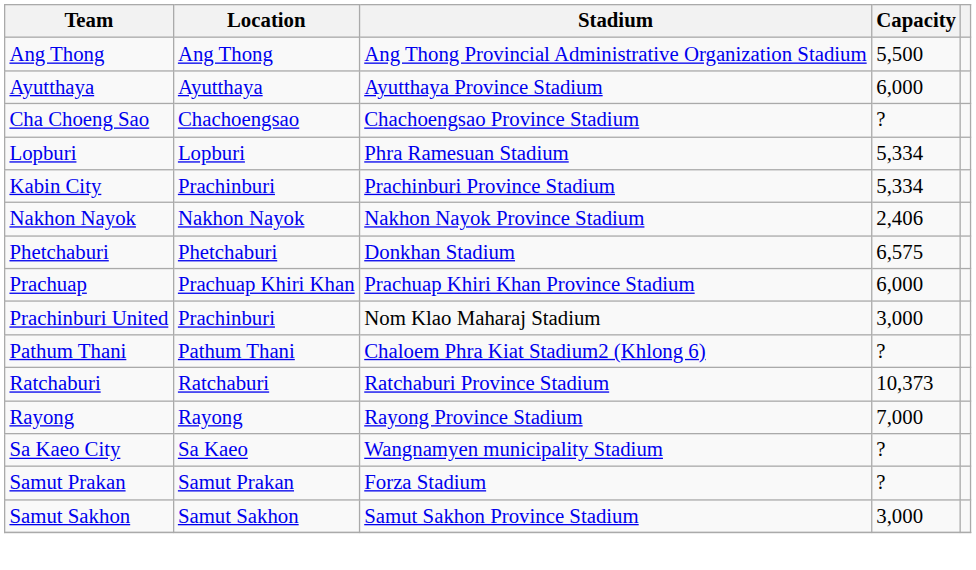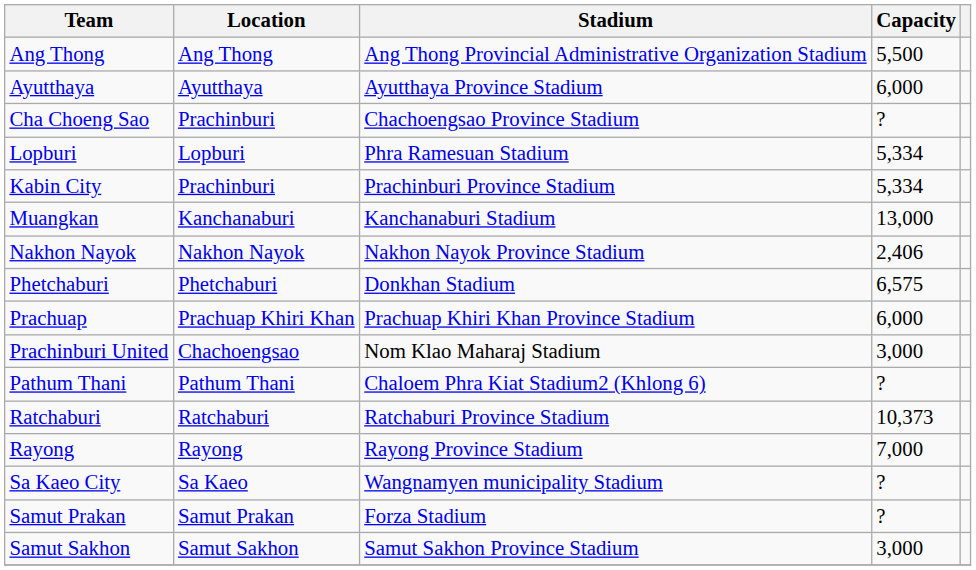 <table class="wikitable sortable">
 <tr>
 <th>Team</th>
 <th>Location</th>
 <th>Stadium</th>
 <th>Capacity</th>
 <th class="unsortable"></th>
 </tr>
 <tr>
 <td><a href='#'>Ang Thong</a></td>
 <td><a href='#'>Ang Thong</a></td>
 <td><a href='#'>Ang Thong Provincial Administrative Organization Stadium</a></td>
 <td>5,500</td>
 <td></td>
 </tr>
 <tr>
 <td><a href='#'>Ayutthaya</a></td>
 <td><a href='#'>Ayutthaya</a></td>
 <td><a href='#'>Ayutthaya Province Stadium</a></td>
 <td>6,000</td>
 <td></td>
 </tr>
 <tr>
 <td><a href='#'>Cha Choeng Sao</a></td>
-<td><a href='#'>Chachoengsao</a></td>
+<td><a href='#'>Prachinburi</a></td>
 <td><a href='#'>Chachoengsao Province Stadium</a></td>
 <td>?</td>
 <td></td>
 </tr>
 <tr>
 <td><a href='#'>Lopburi</a></td>
 <td><a href='#'>Lopburi</a></td>
 <td><a href='#'>Phra Ramesuan Stadium</a></td>
 <td>5,334</td>
 <td></td>
 </tr>
 <tr>
 <td><a href='#'>Kabin City</a></td>
 <td><a href='#'>Prachinburi</a></td>
 <td><a href='#'>Prachinburi Province Stadium</a></td>
 <td>5,334</td>
+<td></td>
+</tr>
+<tr>
+<td><a href='#'>Muangkan</a></td>
+<td><a href='#'>Kanchanaburi</a></td>
+<td><a href='#'>Kanchanaburi Stadium</a></td>
+<td>13,000</td>
 <td></td>
 </tr>
 <tr>
 <td><a href='#'>Nakhon Nayok</a></td>
 <td><a href='#'>Nakhon Nayok</a></td>
 <td><a href='#'>Nakhon Nayok Province Stadium</a></td>
 <td>2,406</td>
 <td></td>
 </tr>
 <tr>
 <td><a href='#'>Phetchaburi</a></td>
 <td><a href='#'>Phetchaburi</a></td>
 <td><a href='#'>Donkhan Stadium</a></td>
 <td>6,575</td>
 <td></td>
 </tr>
 <tr>
 <td><a href='#'>Prachuap</a></td>
 <td><a href='#'>Prachuap Khiri Khan</a></td>
 <td><a href='#'>Prachuap Khiri Khan Province Stadium</a></td>
 <td>6,000</td>
 <td></td>
 </tr>
 <tr>
 <td><a href='#'>Prachinburi United</a></td>
-<td><a href='#'>Prachinburi</a></td>
+<td><a href='#'>Chachoengsao</a></td>
 <td>Nom Klao Maharaj Stadium</td>
 <td>3,000</td>
 <td></td>
 </tr>
 <tr>
 <td><a href='#'>Pathum Thani</a></td>
 <td><a href='#'>Pathum Thani</a></td>
 <td><a href='#'>Chaloem Phra Kiat Stadium2 (Khlong 6)</a></td>
 <td>?</td>
 <td></td>
 </tr>
 <tr>
 <td><a href='#'>Ratchaburi</a></td>
 <td><a href='#'>Ratchaburi</a></td>
 <td><a href='#'>Ratchaburi Province Stadium</a></td>
 <td>10,373</td>
 <td></td>
 </tr>
 <tr>
 <td><a href='#'>Rayong</a></td>
 <td><a href='#'>Rayong</a></td>
 <td><a href='#'>Rayong Province Stadium</a></td>
 <td>7,000</td>
 <td></td>
 </tr>
 <tr>
 <td><a href='#'>Sa Kaeo City</a></td>
 <td><a href='#'>Sa Kaeo</a></td>
 <td><a href='#'>Wangnamyen municipality Stadium</a></td>
 <td>?</td>
 <td></td>
 </tr>
 <tr>
 <td><a href='#'>Samut Prakan</a></td>
 <td><a href='#'>Samut Prakan</a></td>
 <td><a href='#'>Forza Stadium</a></td>
 <td>?</td>
 <td></td>
 </tr>
 <tr>
 <td><a href='#'>Samut Sakhon</a></td>
 <td><a href='#'>Samut Sakhon</a></td>
 <td><a href='#'>Samut Sakhon Province Stadium</a></td>
 <td>3,000</td>
 <td></td>
 </tr>
 <tr>
 </tr>
 </table>
